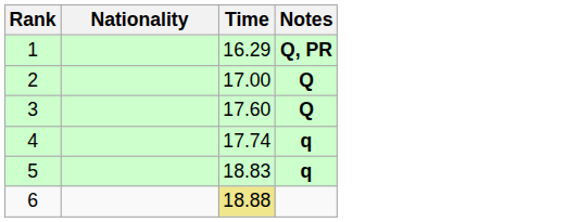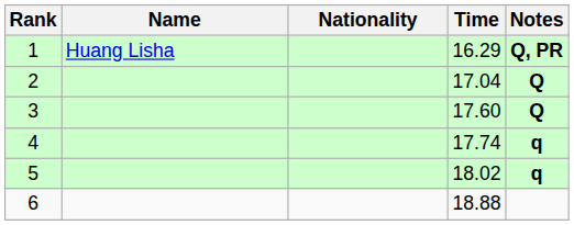 <table class="wikitable sortable" style="text-align:center">
 <tr>
 <th>Rank</th>
+<th style="width:180px">Name</th>
 <th style="width:125px">Nationality</th>
 <th>Time</th>
 <th>Notes</th>
 </tr>
 <tr style="background:#cfc;">
 <td>1</td>
+<td style="text-align:left;"><a href='#'>Huang Lisha</a></td>
 <td style="text-align:left;"></td>
 <td>16.29</td>
 <td><strong>Q, PR</strong></td>
 </tr>
 <tr style="background:#cfc;">
 <td>2</td>
 <td style="text-align:left;"></td>
-<td>17.00</td>
+<td style="text-align:left;"></td>
+<td>17.04</td>
 <td><strong>Q</strong></td>
 </tr>
 <tr style="background:#cfc;">
 <td>3</td>
+<td style="text-align:left;"></td>
 <td style="text-align:left;"></td>
 <td>17.60</td>
 <td><strong>Q</strong></td>
 </tr>
 <tr style="background:#cfc;">
 <td>4</td>
 <td style="text-align:left;"></td>
+<td style="text-align:left;"></td>
 <td>17.74</td>
 <td><strong>q</strong></td>
 </tr>
 <tr style="background:#cfc;">
 <td>5</td>
 <td style="text-align:left;"></td>
-<td>18.83</td>
+<td style="text-align:left;"></td>
+<td>18.02</td>
 <td><strong>q</strong></td>
 </tr>
 <tr>
 <td>6</td>
 <td style="text-align:left;"></td>
-<td style="background: khaki;">18.88</td>
+<td style="text-align:left;"></td>
+<td>18.88</td>
 <td></td>
 </tr>
 </table>
